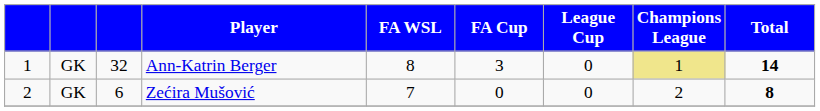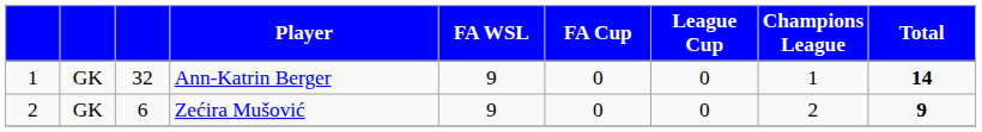 <table class="wikitable" style="text-align:center;">
 <tr>
 <th style="background:#00f; color:white; width:35px;"></th>
 <th style="background:#00f; color:white; width:35px;"></th>
 <th style="background:#00f; color:white; width:35px;"></th>
 <th style="background:#00f; color:white; width:200px;">Player</th>
 <th style="background:#00f; color:white; width:75px;">FA WSL</th>
 <th style="background:#00f; color:white; width:75px;">FA Cup</th>
 <th style="background:#00f; color:white; width:75px;">League Cup</th>
 <th style="background:#00f; color:white; width:75px;">Champions League</th>
 <th style="background:#00f; color:white; width:75px;">Total</th>
 </tr>
 <tr>
 <td>1</td>
 <td>GK</td>
 <td>32</td>
 <td align="left"> <a href='#'>Ann-Katrin Berger</a></td>
-<td>8</td>
-<td>3</td>
+<td>9</td>
 <td>0</td>
-<td style="background: khaki;">1</td>
+<td>0</td>
+<td>1</td>
 <td><strong>14</strong></td>
 </tr>
 <tr>
 <td>2</td>
 <td>GK</td>
 <td>6</td>
 <td align="left"> <a href='#'>Zećira Mušović</a></td>
-<td>7</td>
+<td>9</td>
 <td>0</td>
 <td>0</td>
 <td>2</td>
-<td><strong>8</strong></td>
+<td><strong>9</strong></td>
 </tr>
 <tr>
 </tr>
 </table>
